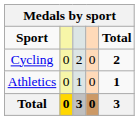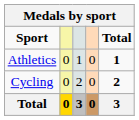 <table class="wikitable" style="font-size:85%; text-align:center;">
 <tr style="background:#efefef;">
 <th colspan=5><strong>Medals by sport</strong></th>
 </tr>
 <tr>
 <td><strong>Sport</strong></td>
 <td style="background:#f7f6a8;"></td>
 <td style="background:#dce5e5;"></td>
 <td style="background:#ffdab9;"></td>
 <td><strong>Total</strong></td>
 </tr>
 <tr>
+<td><a href='#'>Athletics</a></td>
+<td style="background:#F7F6A8;">0</td>
+<td style="background:#DCE5E5;">1</td>
+<td style="background:#FFDAB9;">0</td>
+<td><strong>1</strong></td>
+</tr>
+<tr>
 <td><a href='#'>Cycling</a></td>
 <td style="background:#F7F6A8;">0</td>
 <td style="background:#DCE5E5;">2</td>
 <td style="background:#FFDAB9;">0</td>
 <td><strong>2</strong></td>
-</tr>
-<tr>
-<td><a href='#'>Athletics</a></td>
-<td style="background:#F7F6A8;">0</td>
-<td style="background:#DCE5E5;">1</td>
-<td style="background:#FFDAB9;">0</td>
-<td><strong>1</strong></td>
 </tr>
 <tr>
 <th>Total</th>
 <th style="background:gold;"  >0</th>
 <th style="background:silver;">3</th>
 <th style="background:#c96;"  >0</th>
 <th>3</th>
 </tr>
 </table>
